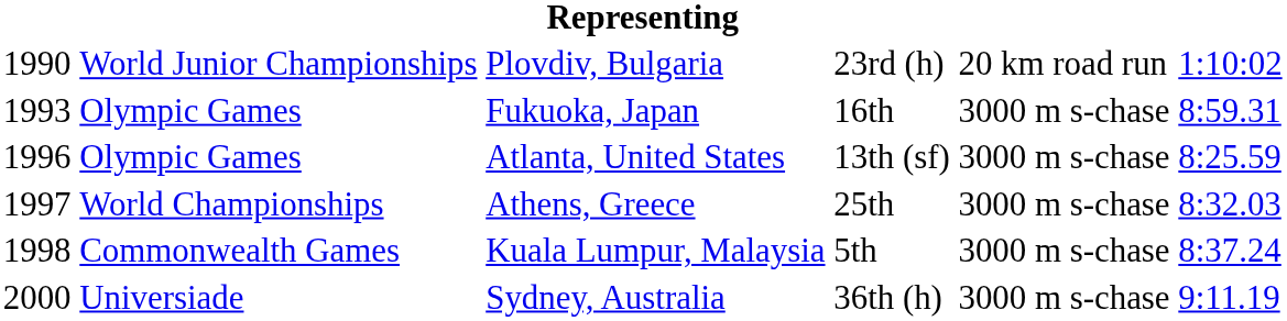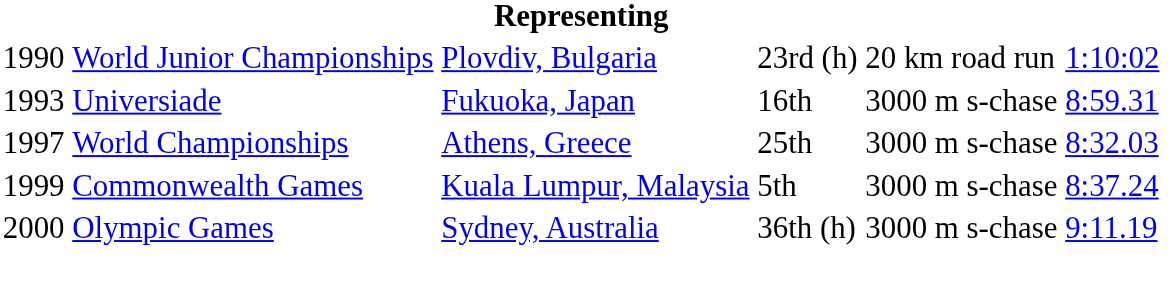 <table>
 <tr>
 <th colspan="6">Representing </th>
 </tr>
 <tr>
 <td>1990</td>
 <td><a href='#'>World Junior Championships</a></td>
 <td><a href='#'>Plovdiv, Bulgaria</a></td>
 <td>23rd (h)</td>
 <td>20 km road run</td>
 <td><a href='#'>1:10:02</a></td>
 </tr>
 <tr>
 <td>1993</td>
-<td><a href='#'>Olympic Games</a></td>
+<td><a href='#'>Universiade</a></td>
 <td><a href='#'>Fukuoka, Japan</a></td>
 <td>16th</td>
 <td>3000 m s-chase</td>
 <td><a href='#'>8:59.31</a></td>
-</tr>
-<tr>
-<td>1996</td>
-<td><a href='#'>Olympic Games</a></td>
-<td><a href='#'>Atlanta, United States</a></td>
-<td>13th (sf)</td>
-<td>3000 m s-chase</td>
-<td><a href='#'>8:25.59</a></td>
 </tr>
 <tr>
 <td>1997</td>
 <td><a href='#'>World Championships</a></td>
 <td><a href='#'>Athens, Greece</a></td>
 <td>25th</td>
 <td>3000 m s-chase</td>
 <td><a href='#'>8:32.03</a></td>
 </tr>
 <tr>
-<td>1998</td>
+<td>1999</td>
 <td><a href='#'>Commonwealth Games</a></td>
 <td><a href='#'>Kuala Lumpur, Malaysia</a></td>
 <td>5th</td>
 <td>3000 m s-chase</td>
 <td><a href='#'>8:37.24</a></td>
 </tr>
 <tr>
 <td>2000</td>
-<td><a href='#'>Universiade</a></td>
+<td><a href='#'>Olympic Games</a></td>
 <td><a href='#'>Sydney, Australia</a></td>
 <td>36th (h)</td>
 <td>3000 m s-chase</td>
 <td><a href='#'>9:11.19</a></td>
 </tr>
 </table>
